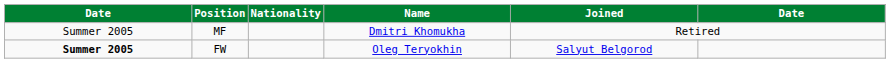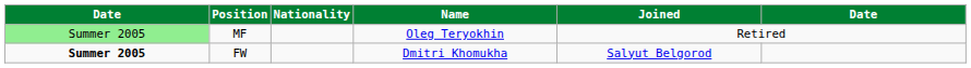 <table class="wikitable"  style="text-align:center; font-size:90%; ">
 <tr>
 <th style="background:#008033; color:white; width:200px;">Date</th>
 <th style="background:#008033; color:white; width:50px;">Position</th>
 <th style="background:#008033; color:white; width:50px;">Nationality</th>
 <th style="background:#008033; color:white; width:200px;">Name</th>
 <th style="background:#008033; color:white; width:200px;">Joined</th>
 <th style="background:#008033; color:white; width:200px;">Date</th>
 </tr>
 <tr>
-<td>Summer 2005</td>
+<td style="background: lightgreen;">Summer 2005</td>
 <td>MF</td>
 <td></td>
-<td><a href='#'>Dmitri Khomukha</a></td>
+<td><a href='#'>Oleg Teryokhin</a></td>
 <td colspan="2">Retired</td>
 </tr>
 <tr>
 <td><strong>Summer 2005</strong></td>
 <td>FW</td>
 <td></td>
-<td><a href='#'>Oleg Teryokhin</a></td>
+<td><a href='#'>Dmitri Khomukha</a></td>
 <td><a href='#'>Salyut Belgorod</a></td>
 <td></td>
 </tr>
 </table>
